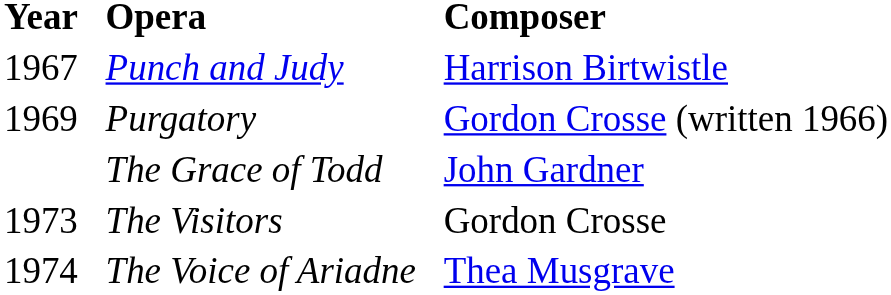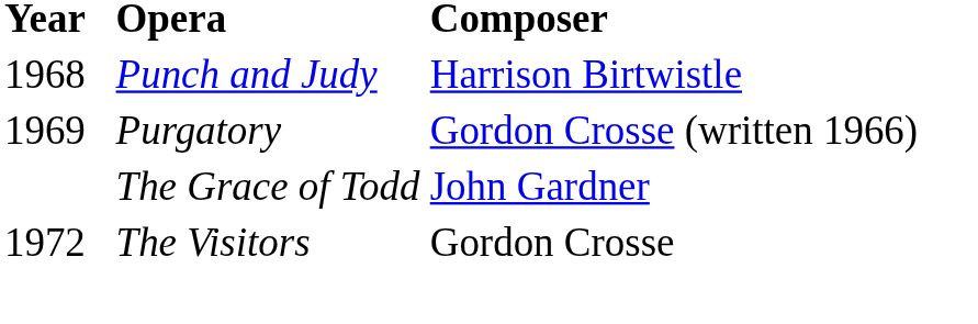 <table>
 <tr>
 <td><strong>Year</strong></td>
 <td><strong>Opera</strong></td>
 <td><strong>Composer</strong></td>
 </tr>
 <tr>
-<td>1967  </td>
+<td>1968  </td>
 <td><em><a href='#'>Punch and Judy</a></em></td>
 <td><a href='#'>Harrison Birtwistle</a></td>
 </tr>
 <tr>
 <td>1969</td>
 <td><em>Purgatory</em></td>
 <td><a href='#'>Gordon Crosse</a> <span>(written 1966)</span></td>
 </tr>
 <tr>
 <td></td>
 <td><em>The Grace of Todd</em></td>
 <td><a href='#'>John Gardner</a></td>
 </tr>
 <tr>
-<td>1973</td>
+<td>1972</td>
 <td><em>The Visitors</em></td>
 <td>Gordon Crosse</td>
 </tr>
-<tr>
-<td>1974</td>
-<td><em>The Voice of Ariadne</em>  </td>
-<td><a href='#'>Thea Musgrave</a></td>
-</tr>
 </table>
